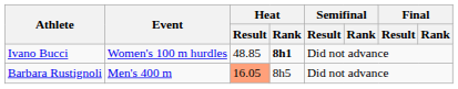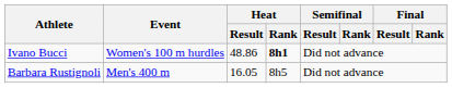 <table class=wikitable>
 <tr>
 <th rowspan=2>Athlete</th>
 <th rowspan=2>Event</th>
 <th colspan=2>Heat</th>
 <th colspan=2>Semifinal</th>
 <th colspan=2>Final</th>
 </tr>
 <tr>
 <th>Result</th>
 <th>Rank</th>
 <th>Result</th>
 <th>Rank</th>
 <th>Result</th>
 <th>Rank</th>
 </tr>
 <tr>
 <td><a href='#'>Ivano Bucci</a></td>
 <td><a href='#'>Women's 100 m hurdles</a></td>
-<td>48.85</td>
+<td>48.86</td>
 <td><strong>8h1</strong></td>
 <td colspan=4>Did not advance</td>
 </tr>
 <tr>
 <td><a href='#'>Barbara Rustignoli</a></td>
 <td><a href='#'>Men's 400 m</a></td>
-<td style="background: lightsalmon;">16.05</td>
+<td>16.05</td>
 <td>8h5</td>
 <td colspan=4>Did not advance</td>
 </tr>
 </table>
